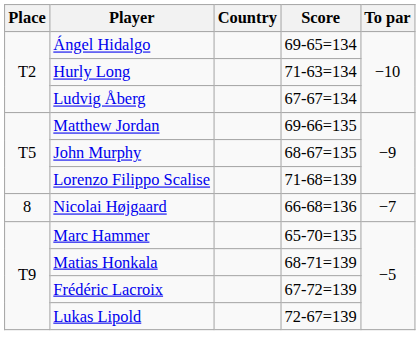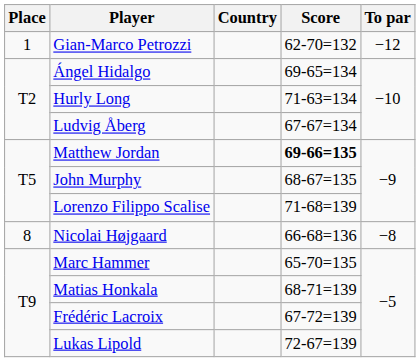 <table class="wikitable" style="font-size:95%;">
 <tr>
 <th>Place</th>
 <th>Player</th>
 <th>Country</th>
 <th>Score</th>
 <th>To par</th>
+</tr>
+<tr>
+<td align=center>1</td>
+<td><a href='#'>Gian-Marco Petrozzi</a></td>
+<td></td>
+<td align=center>62-70=132</td>
+<td align=center>−12</td>
 </tr>
 <tr>
 <td rowspan="3" align="center">T2</td>
 <td><a href='#'>Ángel Hidalgo</a></td>
 <td></td>
 <td align=center>69-65=134</td>
 <td rowspan="3" align="center">−10</td>
 </tr>
 <tr>
 <td><a href='#'>Hurly Long</a></td>
 <td></td>
 <td>71-63=134</td>
 </tr>
 <tr>
 <td><a href='#'>Ludvig Åberg</a></td>
 <td></td>
 <td>67-67=134</td>
 </tr>
 <tr>
 <td rowspan="3" align="center">T5</td>
 <td><a href='#'>Matthew Jordan</a></td>
 <td></td>
-<td align="center">69-66=135</td>
+<td align="center"><strong>69-66=135</strong></td>
 <td rowspan="3" align="center">−9</td>
 </tr>
 <tr>
 <td><a href='#'>John Murphy</a></td>
 <td></td>
 <td align="center">68-67=135</td>
 </tr>
 <tr>
 <td><a href='#'>Lorenzo Filippo Scalise</a></td>
 <td></td>
 <td align="center">71-68=139</td>
 </tr>
 <tr>
 <td align="center">8</td>
 <td><a href='#'>Nicolai Højgaard</a></td>
 <td></td>
 <td align="center">66-68=136</td>
-<td align="center">−7</td>
+<td align="center">−8</td>
 </tr>
 <tr>
 <td rowspan="4" align="center">T9</td>
 <td><a href='#'>Marc Hammer</a></td>
 <td></td>
 <td>65-70=135</td>
 <td rowspan="4" align="center">−5</td>
 </tr>
 <tr>
 <td><a href='#'>Matias Honkala</a></td>
 <td></td>
 <td align="center">68-71=139</td>
 </tr>
 <tr>
 <td><a href='#'>Frédéric Lacroix</a></td>
 <td></td>
 <td align="center">67-72=139</td>
 </tr>
 <tr>
 <td><a href='#'>Lukas Lipold</a></td>
 <td></td>
 <td>72-67=139</td>
 </tr>
 </table>
